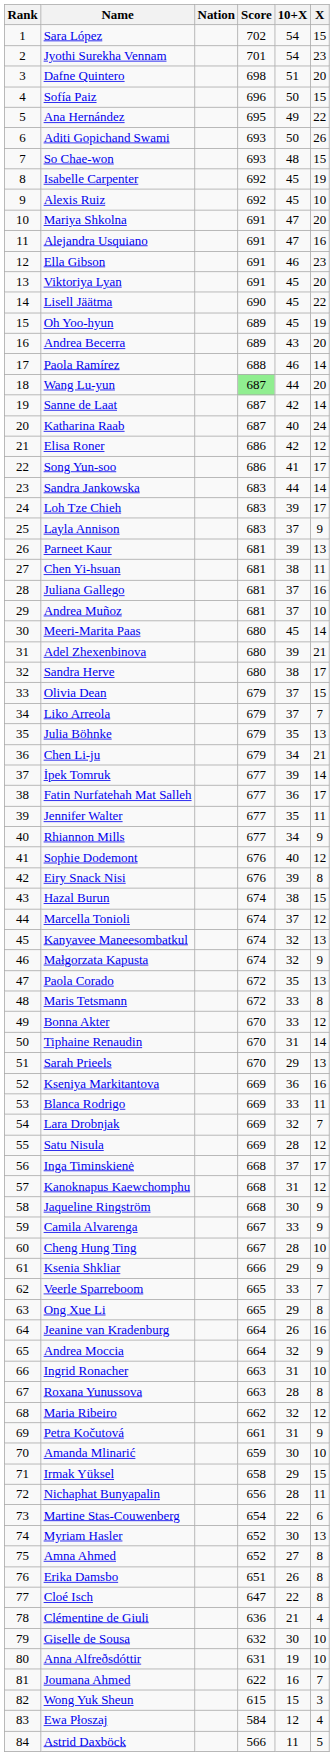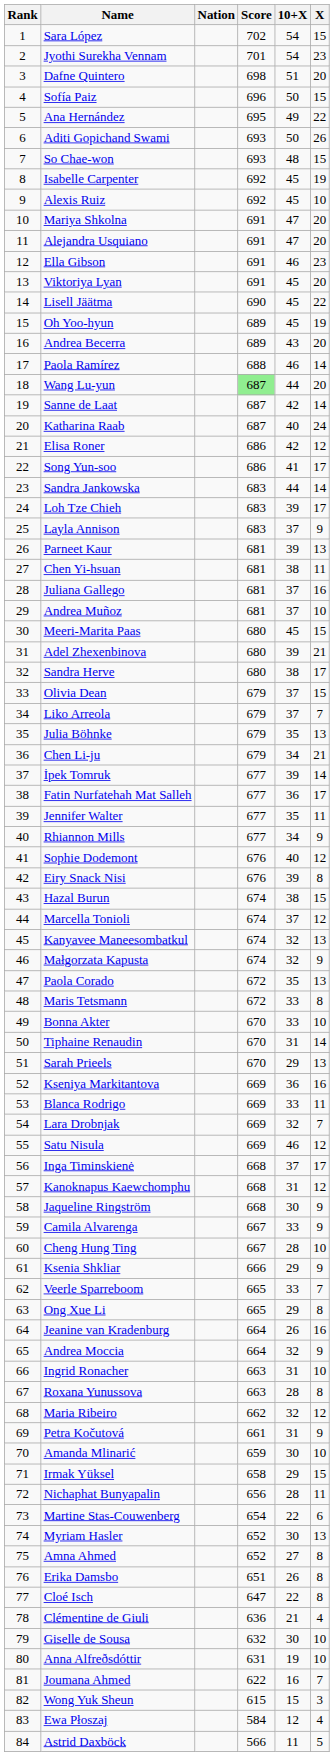 <table class="wikitable sortable" style="text-align:center">
 <tr>
 <th>Rank</th>
 <th>Name</th>
 <th>Nation</th>
 <th>Score</th>
 <th>10+X</th>
 <th>X</th>
 </tr>
 <tr>
 <td>1</td>
 <td align=left><a href='#'>Sara López</a></td>
 <td align=left></td>
 <td>702</td>
 <td>54</td>
 <td>15</td>
 </tr>
 <tr>
 <td>2</td>
 <td align=left><a href='#'>Jyothi Surekha Vennam</a></td>
 <td align=left></td>
 <td>701</td>
 <td>54</td>
 <td>23</td>
 </tr>
 <tr>
 <td>3</td>
 <td align=left><a href='#'>Dafne Quintero</a></td>
 <td align=left></td>
 <td>698</td>
 <td>51</td>
 <td>20</td>
 </tr>
 <tr>
 <td>4</td>
 <td align=left><a href='#'>Sofía Paiz</a></td>
 <td align=left></td>
 <td>696</td>
 <td>50</td>
 <td>15</td>
 </tr>
 <tr>
 <td>5</td>
 <td align=left><a href='#'>Ana Hernández</a></td>
 <td align=left></td>
 <td>695</td>
 <td>49</td>
 <td>22</td>
 </tr>
 <tr>
 <td>6</td>
 <td align=left><a href='#'>Aditi Gopichand Swami</a></td>
 <td align=left></td>
 <td>693</td>
 <td>50</td>
 <td>26</td>
 </tr>
 <tr>
 <td>7</td>
 <td align=left><a href='#'>So Chae-won</a></td>
 <td align=left></td>
 <td>693</td>
 <td>48</td>
 <td>15</td>
 </tr>
 <tr>
 <td>8</td>
 <td align=left><a href='#'>Isabelle Carpenter</a></td>
 <td align=left></td>
 <td>692</td>
 <td>45</td>
 <td>19</td>
 </tr>
 <tr>
 <td>9</td>
 <td align=left><a href='#'>Alexis Ruiz</a></td>
 <td align=left></td>
 <td>692</td>
 <td>45</td>
 <td>10</td>
 </tr>
 <tr>
 <td>10</td>
 <td align=left><a href='#'>Mariya Shkolna</a></td>
 <td align=left></td>
 <td>691</td>
 <td>47</td>
 <td>20</td>
 </tr>
 <tr>
 <td>11</td>
 <td align=left><a href='#'>Alejandra Usquiano</a></td>
 <td align=left></td>
 <td>691</td>
 <td>47</td>
-<td>16</td>
+<td>20</td>
 </tr>
 <tr>
 <td>12</td>
 <td align=left><a href='#'>Ella Gibson</a></td>
 <td align=left></td>
 <td>691</td>
 <td>46</td>
 <td>23</td>
 </tr>
 <tr>
 <td>13</td>
 <td align=left><a href='#'>Viktoriya Lyan</a></td>
 <td align=left></td>
 <td>691</td>
 <td>45</td>
 <td>20</td>
 </tr>
 <tr>
 <td>14</td>
 <td align=left><a href='#'>Lisell Jäätma</a></td>
 <td align=left></td>
 <td>690</td>
 <td>45</td>
 <td>22</td>
 </tr>
 <tr>
 <td>15</td>
 <td align=left><a href='#'>Oh Yoo-hyun</a></td>
 <td align=left></td>
 <td>689</td>
 <td>45</td>
 <td>19</td>
 </tr>
 <tr>
 <td>16</td>
 <td align=left><a href='#'>Andrea Becerra</a></td>
 <td align=left></td>
 <td>689</td>
 <td>43</td>
 <td>20</td>
 </tr>
 <tr>
 <td>17</td>
 <td align=left><a href='#'>Paola Ramírez</a></td>
 <td align=left></td>
 <td>688</td>
 <td>46</td>
 <td>14</td>
 </tr>
 <tr>
 <td>18</td>
 <td align=left><a href='#'>Wang Lu-yun</a></td>
 <td align=left></td>
 <td style="background: lightgreen;">687</td>
 <td>44</td>
 <td>20</td>
 </tr>
 <tr>
 <td>19</td>
 <td align=left><a href='#'>Sanne de Laat</a></td>
 <td align=left></td>
 <td>687</td>
 <td>42</td>
 <td>14</td>
 </tr>
 <tr>
 <td>20</td>
 <td align=left><a href='#'>Katharina Raab</a></td>
 <td align=left></td>
 <td>687</td>
 <td>40</td>
 <td>24</td>
 </tr>
 <tr>
 <td>21</td>
 <td align=left><a href='#'>Elisa Roner</a></td>
 <td align=left></td>
 <td>686</td>
 <td>42</td>
 <td>12</td>
 </tr>
 <tr>
 <td>22</td>
 <td align=left><a href='#'>Song Yun-soo</a></td>
 <td align=left></td>
 <td>686</td>
 <td>41</td>
 <td>17</td>
 </tr>
 <tr>
 <td>23</td>
 <td align=left><a href='#'>Sandra Jankowska</a></td>
 <td align=left></td>
 <td>683</td>
 <td>44</td>
 <td>14</td>
 </tr>
 <tr>
 <td>24</td>
 <td align=left><a href='#'>Loh Tze Chieh</a></td>
 <td align=left></td>
 <td>683</td>
 <td>39</td>
 <td>17</td>
 </tr>
 <tr>
 <td>25</td>
 <td align=left><a href='#'>Layla Annison</a></td>
 <td align=left></td>
 <td>683</td>
 <td>37</td>
 <td>9</td>
 </tr>
 <tr>
 <td>26</td>
 <td align=left><a href='#'>Parneet Kaur</a></td>
 <td align=left></td>
 <td>681</td>
 <td>39</td>
 <td>13</td>
 </tr>
 <tr>
 <td>27</td>
 <td align=left><a href='#'>Chen Yi-hsuan</a></td>
 <td align=left></td>
 <td>681</td>
 <td>38</td>
 <td>11</td>
 </tr>
 <tr>
 <td>28</td>
 <td align=left><a href='#'>Juliana Gallego</a></td>
 <td align=left></td>
 <td>681</td>
 <td>37</td>
 <td>16</td>
 </tr>
 <tr>
 <td>29</td>
 <td align=left><a href='#'>Andrea Muñoz</a></td>
 <td align=left></td>
 <td>681</td>
 <td>37</td>
 <td>10</td>
 </tr>
 <tr>
 <td>30</td>
 <td align=left><a href='#'>Meeri-Marita Paas</a></td>
 <td align=left></td>
 <td>680</td>
 <td>45</td>
-<td>14</td>
+<td>15</td>
 </tr>
 <tr>
 <td>31</td>
 <td align=left><a href='#'>Adel Zhexenbinova</a></td>
 <td align=left></td>
 <td>680</td>
 <td>39</td>
 <td>21</td>
 </tr>
 <tr>
 <td>32</td>
 <td align=left><a href='#'>Sandra Herve</a></td>
 <td align=left></td>
 <td>680</td>
 <td>38</td>
 <td>17</td>
 </tr>
 <tr>
 <td>33</td>
 <td align=left><a href='#'>Olivia Dean</a></td>
 <td align=left></td>
 <td>679</td>
 <td>37</td>
 <td>15</td>
 </tr>
 <tr>
 <td>34</td>
 <td align=left><a href='#'>Liko Arreola</a></td>
 <td align=left></td>
 <td>679</td>
 <td>37</td>
 <td>7</td>
 </tr>
 <tr>
 <td>35</td>
 <td align=left><a href='#'>Julia Böhnke</a></td>
 <td align=left></td>
 <td>679</td>
 <td>35</td>
 <td>13</td>
 </tr>
 <tr>
 <td>36</td>
 <td align=left><a href='#'>Chen Li-ju</a></td>
 <td align=left></td>
 <td>679</td>
 <td>34</td>
 <td>21</td>
 </tr>
 <tr>
 <td>37</td>
 <td align=left><a href='#'>İpek Tomruk</a></td>
 <td align=left></td>
 <td>677</td>
 <td>39</td>
 <td>14</td>
 </tr>
 <tr>
 <td>38</td>
 <td align=left><a href='#'>Fatin Nurfatehah Mat Salleh</a></td>
 <td align=left></td>
 <td>677</td>
 <td>36</td>
 <td>17</td>
 </tr>
 <tr>
 <td>39</td>
 <td align=left><a href='#'>Jennifer Walter</a></td>
 <td align=left></td>
 <td>677</td>
 <td>35</td>
 <td>11</td>
 </tr>
 <tr>
 <td>40</td>
 <td align=left><a href='#'>Rhiannon Mills</a></td>
 <td align=left></td>
 <td>677</td>
 <td>34</td>
 <td>9</td>
 </tr>
 <tr>
 <td>41</td>
 <td align=left><a href='#'>Sophie Dodemont</a></td>
 <td align=left></td>
 <td>676</td>
 <td>40</td>
 <td>12</td>
 </tr>
 <tr>
 <td>42</td>
 <td align=left><a href='#'>Eiry Snack Nisi</a></td>
 <td align=left></td>
 <td>676</td>
 <td>39</td>
 <td>8</td>
 </tr>
 <tr>
 <td>43</td>
 <td align=left><a href='#'>Hazal Burun</a></td>
 <td align=left></td>
 <td>674</td>
 <td>38</td>
 <td>15</td>
 </tr>
 <tr>
 <td>44</td>
 <td align=left><a href='#'>Marcella Tonioli</a></td>
 <td align=left></td>
 <td>674</td>
 <td>37</td>
 <td>12</td>
 </tr>
 <tr>
 <td>45</td>
 <td align=left><a href='#'>Kanyavee Maneesombatkul</a></td>
 <td align=left></td>
 <td>674</td>
 <td>32</td>
 <td>13</td>
 </tr>
 <tr>
 <td>46</td>
 <td align=left><a href='#'>Małgorzata Kapusta</a></td>
 <td align=left></td>
 <td>674</td>
 <td>32</td>
 <td>9</td>
 </tr>
 <tr>
 <td>47</td>
 <td align=left><a href='#'>Paola Corado</a></td>
 <td align=left></td>
 <td>672</td>
 <td>35</td>
 <td>13</td>
 </tr>
 <tr>
 <td>48</td>
 <td align=left><a href='#'>Maris Tetsmann</a></td>
 <td align=left></td>
 <td>672</td>
 <td>33</td>
 <td>8</td>
 </tr>
 <tr>
 <td>49</td>
 <td align=left><a href='#'>Bonna Akter</a></td>
 <td align=left></td>
 <td>670</td>
 <td>33</td>
-<td>12</td>
+<td>10</td>
 </tr>
 <tr>
 <td>50</td>
 <td align=left><a href='#'>Tiphaine Renaudin</a></td>
 <td align=left></td>
 <td>670</td>
 <td>31</td>
 <td>14</td>
 </tr>
 <tr>
 <td>51</td>
 <td align=left><a href='#'>Sarah Prieels</a></td>
 <td align=left></td>
 <td>670</td>
 <td>29</td>
 <td>13</td>
 </tr>
 <tr>
 <td>52</td>
 <td align=left><a href='#'>Kseniya Markitantova</a></td>
 <td align=left></td>
 <td>669</td>
 <td>36</td>
 <td>16</td>
 </tr>
 <tr>
 <td>53</td>
 <td align=left><a href='#'>Blanca Rodrigo</a></td>
 <td align=left></td>
 <td>669</td>
 <td>33</td>
 <td>11</td>
 </tr>
 <tr>
 <td>54</td>
 <td align=left><a href='#'>Lara Drobnjak</a></td>
 <td align=left></td>
 <td>669</td>
 <td>32</td>
 <td>7</td>
 </tr>
 <tr>
 <td>55</td>
 <td align=left><a href='#'>Satu Nisula</a></td>
 <td align=left></td>
 <td>669</td>
-<td>28</td>
+<td>46</td>
 <td>12</td>
 </tr>
 <tr>
 <td>56</td>
 <td align=left><a href='#'>Inga Timinskienė</a></td>
 <td align=left></td>
 <td>668</td>
 <td>37</td>
 <td>17</td>
 </tr>
 <tr>
 <td>57</td>
 <td align=left><a href='#'>Kanoknapus Kaewchomphu</a></td>
 <td align=left></td>
 <td>668</td>
 <td>31</td>
 <td>12</td>
 </tr>
 <tr>
 <td>58</td>
 <td align=left><a href='#'>Jaqueline Ringström</a></td>
 <td align=left></td>
 <td>668</td>
 <td>30</td>
 <td>9</td>
 </tr>
 <tr>
 <td>59</td>
 <td align=left><a href='#'>Camila Alvarenga</a></td>
 <td align=left></td>
 <td>667</td>
 <td>33</td>
 <td>9</td>
 </tr>
 <tr>
 <td>60</td>
 <td align=left><a href='#'>Cheng Hung Ting</a></td>
 <td align=left></td>
 <td>667</td>
 <td>28</td>
 <td>10</td>
 </tr>
 <tr>
 <td>61</td>
 <td align=left><a href='#'>Ksenia Shkliar</a></td>
 <td align=left></td>
 <td>666</td>
 <td>29</td>
 <td>9</td>
 </tr>
 <tr>
 <td>62</td>
 <td align=left><a href='#'>Veerle Sparreboom</a></td>
 <td align=left></td>
 <td>665</td>
 <td>33</td>
 <td>7</td>
 </tr>
 <tr>
 <td>63</td>
 <td align=left><a href='#'>Ong Xue Li</a></td>
 <td align=left></td>
 <td>665</td>
 <td>29</td>
 <td>8</td>
 </tr>
 <tr>
 <td>64</td>
 <td align=left><a href='#'>Jeanine van Kradenburg</a></td>
 <td align=left></td>
 <td>664</td>
 <td>26</td>
 <td>16</td>
 </tr>
 <tr>
 <td>65</td>
 <td align=left><a href='#'>Andrea Moccia</a></td>
 <td align=left></td>
 <td>664</td>
 <td>32</td>
 <td>9</td>
 </tr>
 <tr>
 <td>66</td>
 <td align=left><a href='#'>Ingrid Ronacher</a></td>
 <td align=left></td>
 <td>663</td>
 <td>31</td>
 <td>10</td>
 </tr>
 <tr>
 <td>67</td>
 <td align=left><a href='#'>Roxana Yunussova</a></td>
 <td align=left></td>
 <td>663</td>
 <td>28</td>
 <td>8</td>
 </tr>
 <tr>
 <td>68</td>
 <td align=left><a href='#'>Maria Ribeiro</a></td>
 <td align=left></td>
 <td>662</td>
 <td>32</td>
 <td>12</td>
 </tr>
 <tr>
 <td>69</td>
 <td align=left><a href='#'>Petra Kočutová</a></td>
 <td align=left></td>
 <td>661</td>
 <td>31</td>
 <td>9</td>
 </tr>
 <tr>
 <td>70</td>
 <td align=left><a href='#'>Amanda Mlinarić</a></td>
 <td align=left></td>
 <td>659</td>
 <td>30</td>
 <td>10</td>
 </tr>
 <tr>
 <td>71</td>
 <td align=left><a href='#'>Irmak Yüksel</a></td>
 <td align=left></td>
 <td>658</td>
 <td>29</td>
 <td>15</td>
 </tr>
 <tr>
 <td>72</td>
 <td align=left><a href='#'>Nichaphat Bunyapalin</a></td>
 <td align=left></td>
 <td>656</td>
 <td>28</td>
 <td>11</td>
 </tr>
 <tr>
 <td>73</td>
 <td align=left><a href='#'>Martine Stas-Couwenberg</a></td>
 <td align=left></td>
 <td>654</td>
 <td>22</td>
 <td>6</td>
 </tr>
 <tr>
 <td>74</td>
 <td align=left><a href='#'>Myriam Hasler</a></td>
 <td align=left></td>
 <td>652</td>
 <td>30</td>
 <td>13</td>
 </tr>
 <tr>
 <td>75</td>
 <td align=left><a href='#'>Amna Ahmed</a></td>
 <td align=left></td>
 <td>652</td>
 <td>27</td>
 <td>8</td>
 </tr>
 <tr>
 <td>76</td>
 <td align=left><a href='#'>Erika Damsbo</a></td>
 <td align=left></td>
 <td>651</td>
 <td>26</td>
 <td>8</td>
 </tr>
 <tr>
 <td>77</td>
 <td align=left><a href='#'>Cloé Isch</a></td>
 <td align=left></td>
 <td>647</td>
 <td>22</td>
 <td>8</td>
 </tr>
 <tr>
 <td>78</td>
 <td align=left><a href='#'>Clémentine de Giuli</a></td>
 <td align=left></td>
 <td>636</td>
 <td>21</td>
 <td>4</td>
 </tr>
 <tr>
 <td>79</td>
 <td align=left><a href='#'>Giselle de Sousa</a></td>
 <td align=left></td>
 <td>632</td>
 <td>30</td>
 <td>10</td>
 </tr>
 <tr>
 <td>80</td>
 <td align=left><a href='#'>Anna Alfreðsdóttir</a></td>
 <td align=left></td>
 <td>631</td>
 <td>19</td>
 <td>10</td>
 </tr>
 <tr>
 <td>81</td>
 <td align=left><a href='#'>Joumana Ahmed</a></td>
 <td align=left></td>
 <td>622</td>
 <td>16</td>
 <td>7</td>
 </tr>
 <tr>
 <td>82</td>
 <td align=left><a href='#'>Wong Yuk Sheun</a></td>
 <td align=left></td>
 <td>615</td>
 <td>15</td>
 <td>3</td>
 </tr>
 <tr>
 <td>83</td>
 <td align=left><a href='#'>Ewa Płoszaj</a></td>
 <td align=left></td>
 <td>584</td>
 <td>12</td>
 <td>4</td>
 </tr>
 <tr>
 <td>84</td>
 <td align=left><a href='#'>Astrid Daxböck</a></td>
 <td align=left></td>
 <td>566</td>
 <td>11</td>
 <td>5</td>
 </tr>
 </table>
